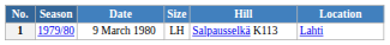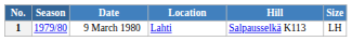 <table class="wikitable sortable" style="font-size:86%; line-height:15px; text-align:left; border:grey solid 1px; border-collapse:collapse; background:#ffffff;">
 <tr style="background:#efefef;">
 <th style="background-color:#369; color:white; width:30px;">No.</th>
 <th style="background-color:#369; color:white;  width:30px;">Season</th>
 <th style="background-color:#4180be; color:white; width:100px;">Date</th>
+<th style="background-color:#4180be; color:white; width:100px;">Location</th>
+<th style="background-color:#4180be; color:white; width:125px;">Hill</th>
 <th style="background-color:#4180be; color:white; width:25px;">Size</th>
-<th style="background-color:#4180be; color:white; width:125px;">Hill</th>
-<th style="background-color:#4180be; color:white; width:100px;">Location</th>
 </tr>
 <tr>
 <th scope=row style="text-align:center;">1</th>
 <td align=center><a href='#'>1979/80</a></td>
 <td align=right>9 March 1980  </td>
+<td> <a href='#'>Lahti</a></td>
+<td><a href='#'>Salpausselkä</a> K113</td>
 <td align=center>LH</td>
-<td><a href='#'>Salpausselkä</a> K113</td>
-<td> <a href='#'>Lahti</a></td>
 </tr>
 </table>
